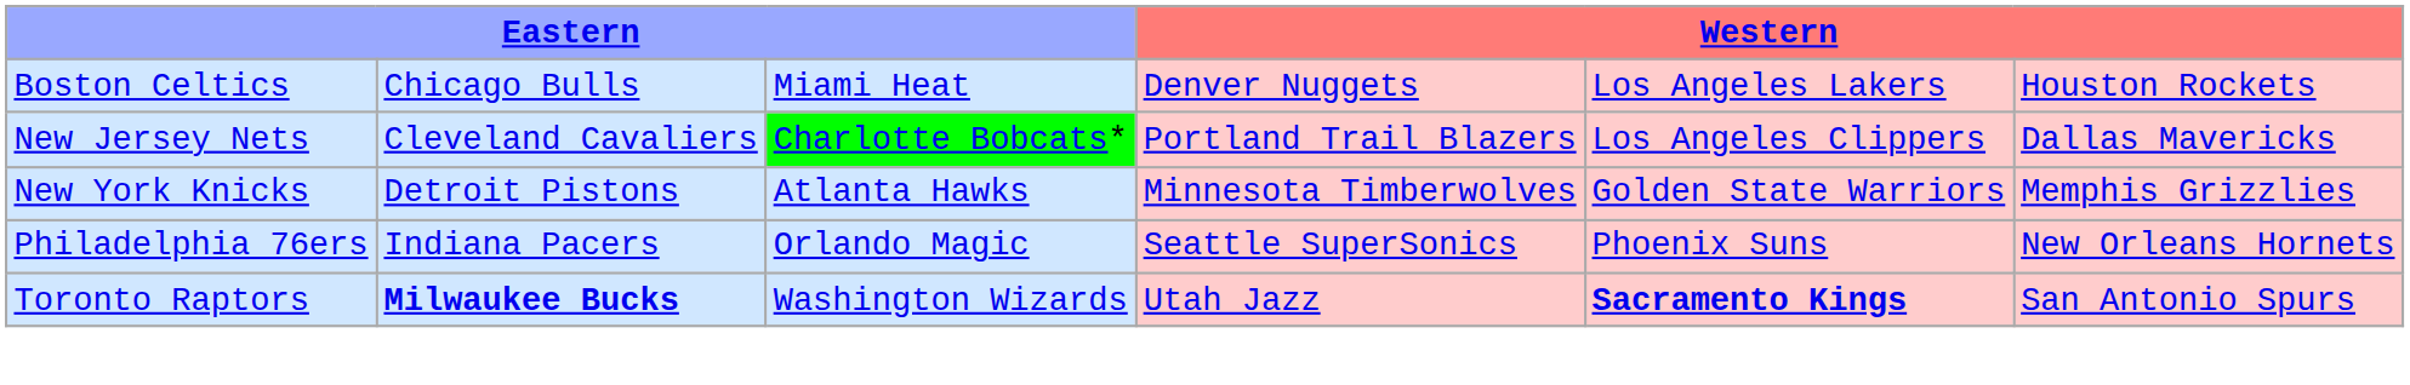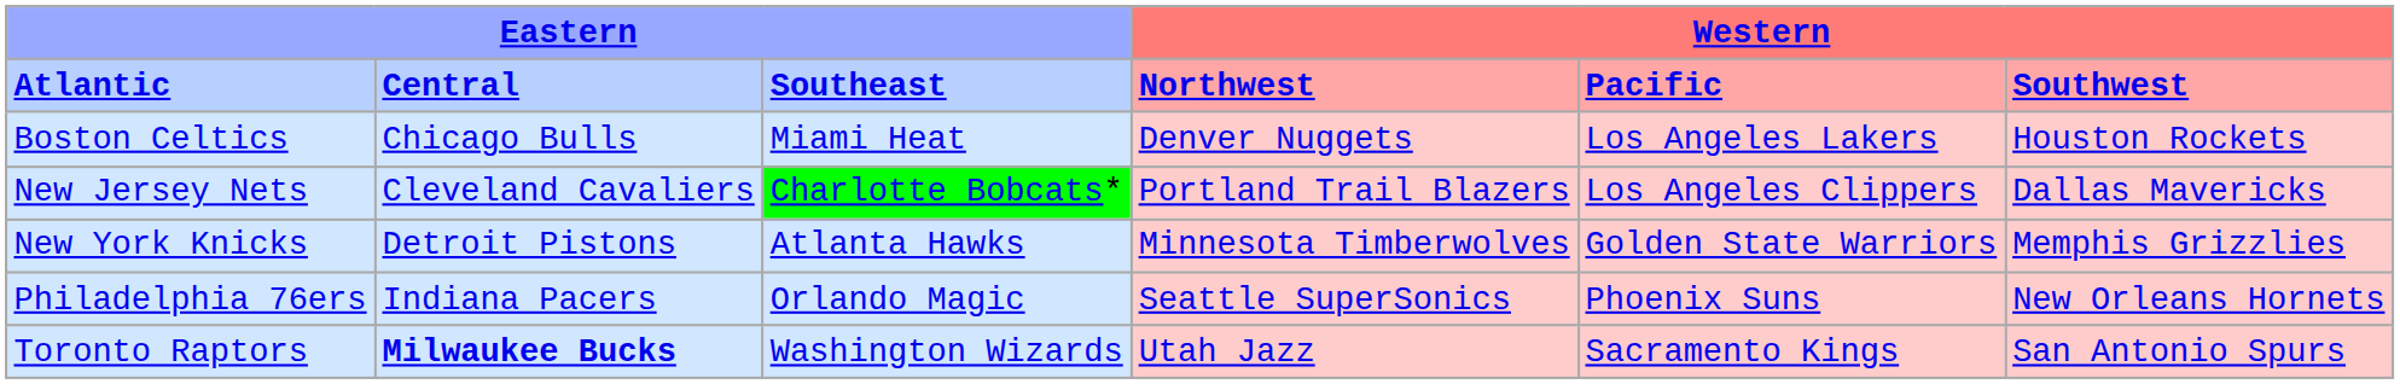 <table class="wikitable">
 <tr>
 <th colspan="3" style="background-color: #99A8FF;"><a href='#'>Eastern</a></th>
 <th colspan="3" style="background-color: #FF7B77;"><a href='#'>Western</a></th>
+</tr>
+<tr>
+<td style="background-color: #B7D0FF;"><strong><a href='#'>Atlantic</a></strong></td>
+<td style="background-color: #B7D0FF;"><strong><a href='#'>Central</a></strong></td>
+<td style="background-color: #B7D0FF;"><strong><a href='#'>Southeast</a></strong></td>
+<td style="background-color: #FFA7A7;"><strong><a href='#'>Northwest</a></strong></td>
+<td style="background-color: #FFA7A7;"><strong><a href='#'>Pacific</a></strong></td>
+<td style="background-color: #FFA7A7;"><strong><a href='#'>Southwest</a></strong></td>
 </tr>
 <tr>
 <td style="background-color: #D0E7FF;"><a href='#'>Boston Celtics</a></td>
 <td style="background-color: #D0E7FF;"><a href='#'>Chicago Bulls</a></td>
 <td style="background-color: #D0E7FF;"><a href='#'>Miami Heat</a></td>
 <td style="background-color: #FFCCCC;"><a href='#'>Denver Nuggets</a></td>
 <td style="background-color: #FFCCCC;"><a href='#'>Los Angeles Lakers</a></td>
 <td style="background-color: #FFCCCC;"><a href='#'>Houston Rockets</a></td>
 </tr>
 <tr>
 <td style="background-color: #D0E7FF;"><a href='#'>New Jersey Nets</a></td>
 <td style="background-color: #D0E7FF;"><a href='#'>Cleveland Cavaliers</a></td>
 <td style="background-color: #00FF00;"><a href='#'>Charlotte Bobcats</a>*</td>
 <td style="background-color: #FFCCCC;"><a href='#'>Portland Trail Blazers</a></td>
 <td style="background-color: #FFCCCC;"><a href='#'>Los Angeles Clippers</a></td>
 <td style="background-color: #FFCCCC;"><a href='#'>Dallas Mavericks</a></td>
 </tr>
 <tr>
 <td style="background-color: #D0E7FF;"><a href='#'>New York Knicks</a></td>
 <td style="background-color: #D0E7FF;"><a href='#'>Detroit Pistons</a></td>
 <td style="background-color: #D0E7FF;"><a href='#'>Atlanta Hawks</a></td>
 <td style="background-color: #FFCCCC;"><a href='#'>Minnesota Timberwolves</a></td>
 <td style="background-color: #FFCCCC;"><a href='#'>Golden State Warriors</a></td>
 <td style="background-color: #FFCCCC;"><a href='#'>Memphis Grizzlies</a></td>
 </tr>
 <tr>
 <td style="background-color: #D0E7FF;"><a href='#'>Philadelphia 76ers</a></td>
 <td style="background-color: #D0E7FF;"><a href='#'>Indiana Pacers</a></td>
 <td style="background-color: #D0E7FF;"><a href='#'>Orlando Magic</a></td>
 <td style="background-color: #FFCCCC;"><a href='#'>Seattle SuperSonics</a></td>
 <td style="background-color: #FFCCCC;"><a href='#'>Phoenix Suns</a></td>
 <td style="background-color: #FFCCCC;"><a href='#'>New Orleans Hornets</a></td>
 </tr>
 <tr>
 <td style="background-color: #D0E7FF;"><a href='#'>Toronto Raptors</a></td>
 <td style="background-color: #D0E7FF;"><strong><a href='#'>Milwaukee Bucks</a></strong></td>
 <td style="background-color: #D0E7FF;"><a href='#'>Washington Wizards</a></td>
 <td style="background-color: #FFCCCC;"><a href='#'>Utah Jazz</a></td>
-<td style="background-color: #FFCCCC;"><strong><a href='#'>Sacramento Kings</a></strong></td>
+<td style="background-color: #FFCCCC;"><a href='#'>Sacramento Kings</a></td>
 <td style="background-color: #FFCCCC;"><a href='#'>San Antonio Spurs</a></td>
 </tr>
 </table>
